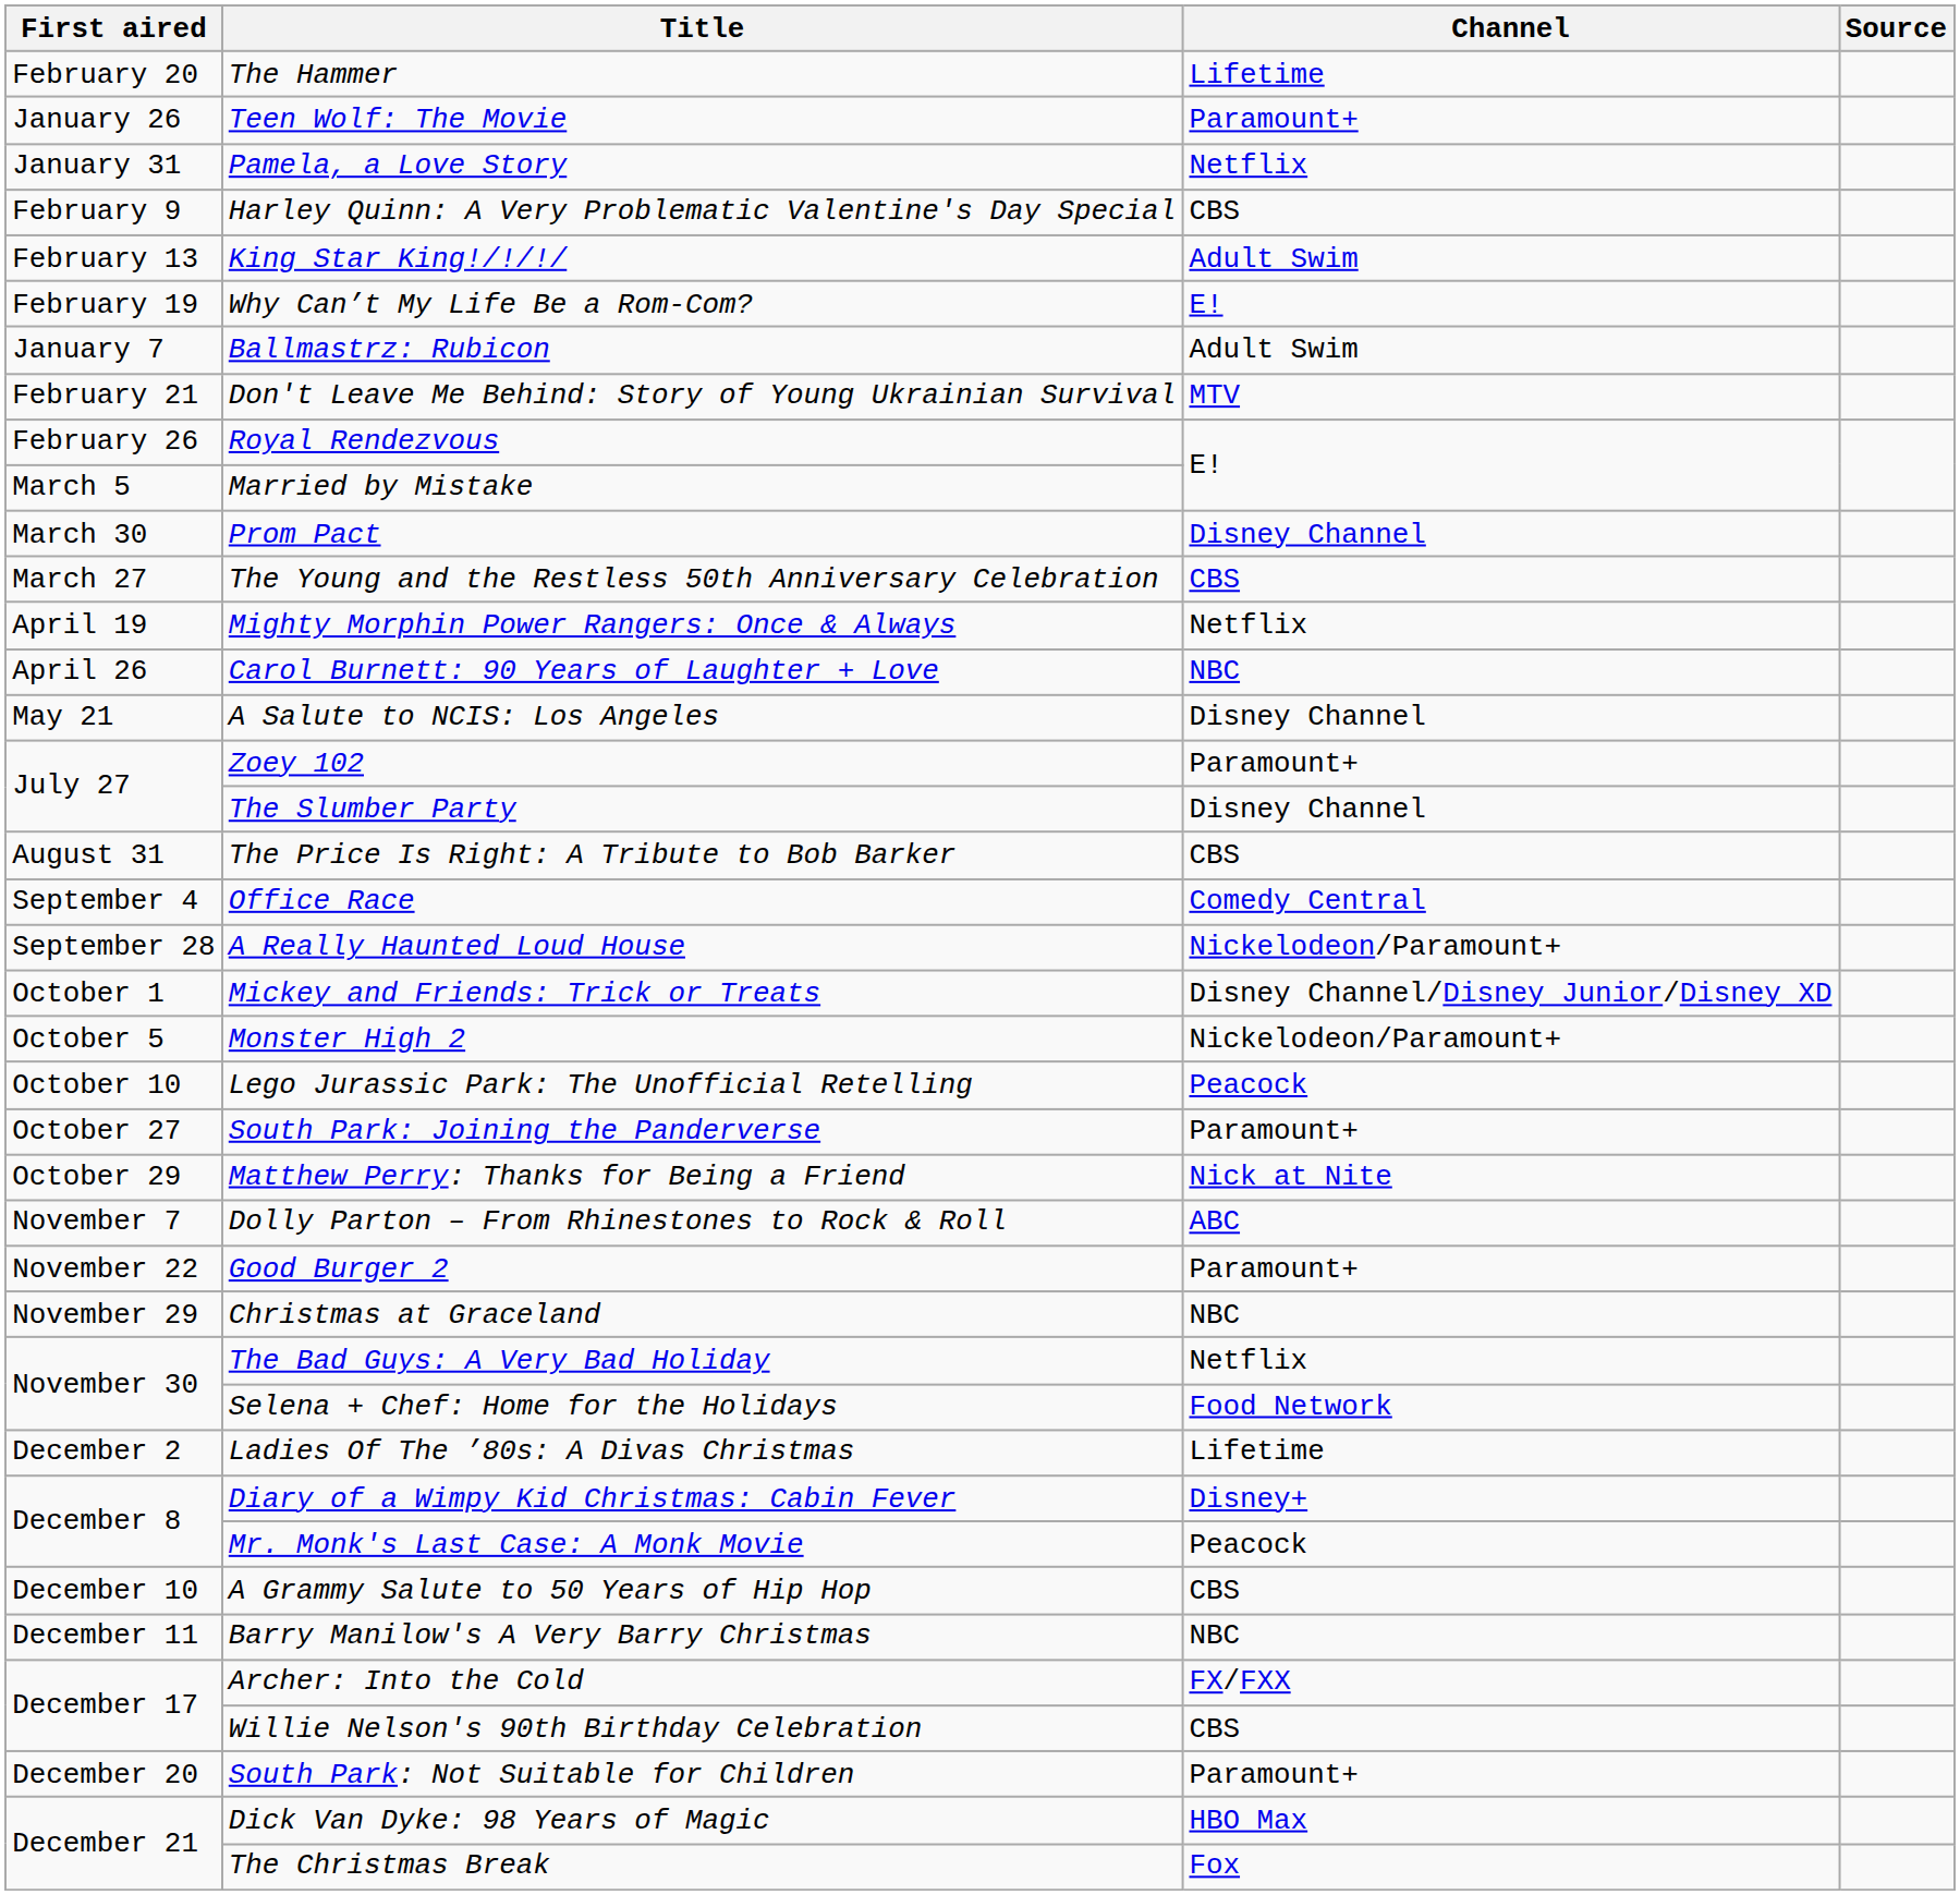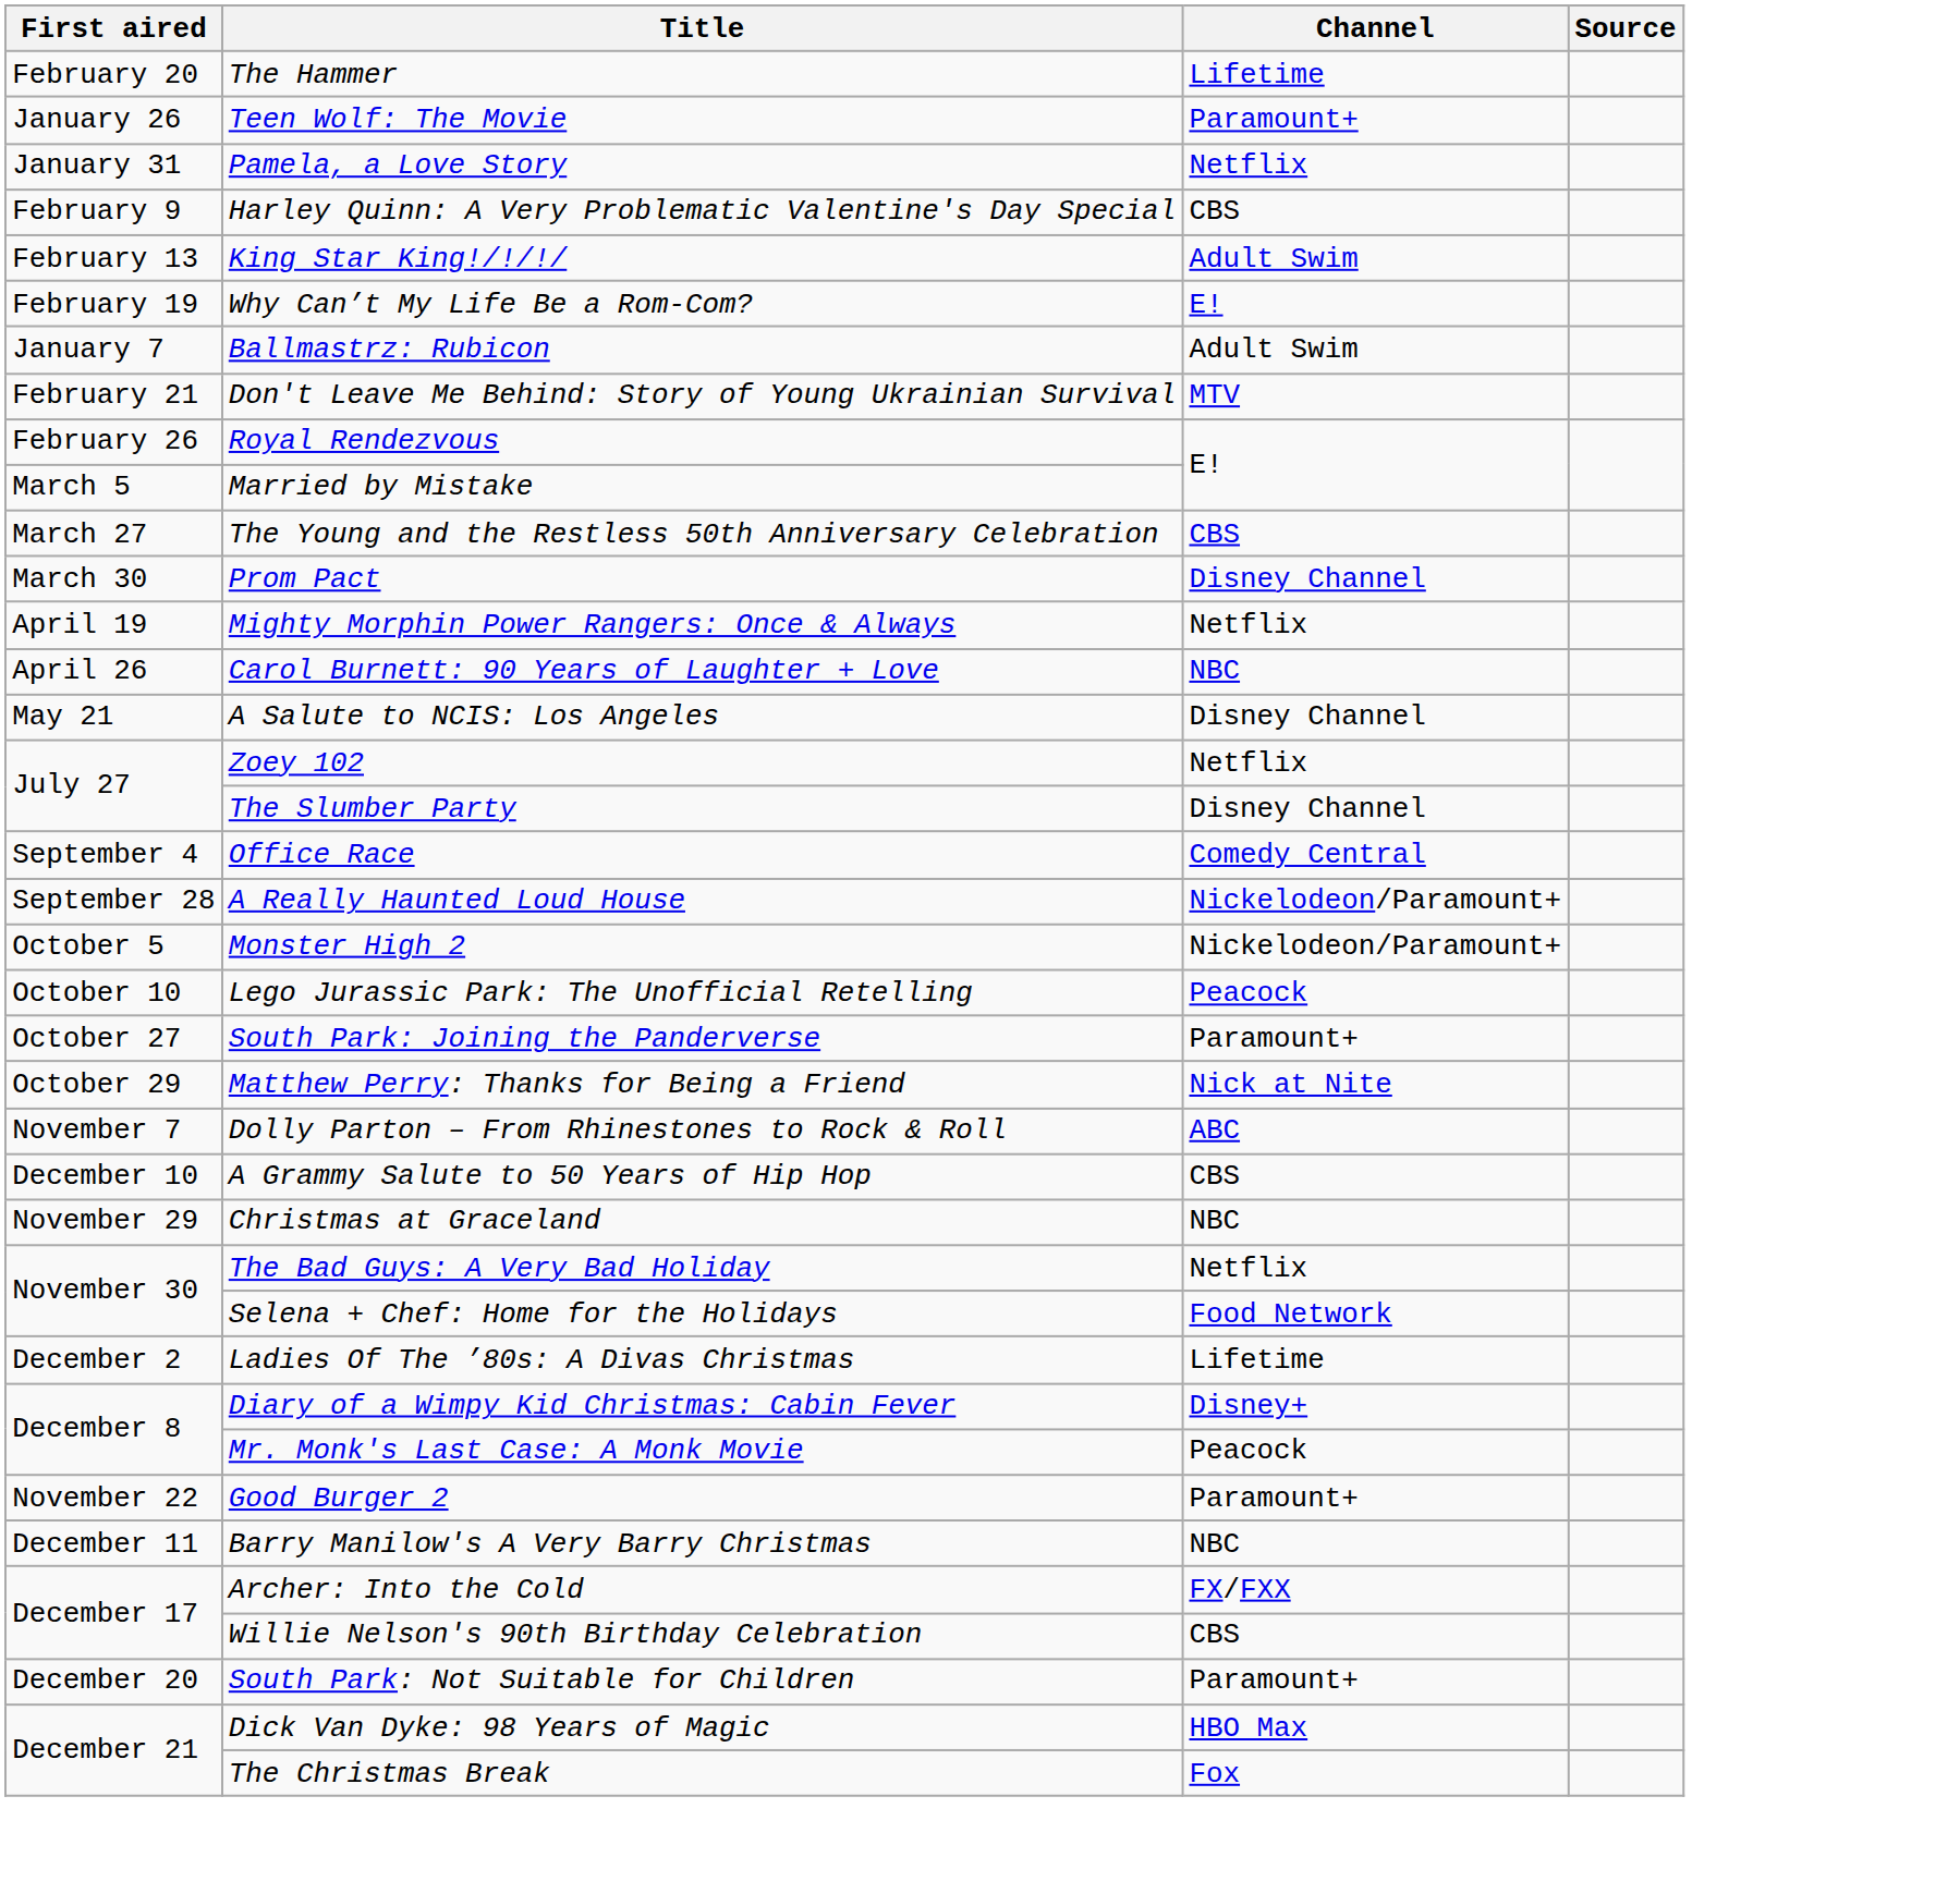 <table class="wikitable sortable">
 <tr>
 <th>First aired</th>
 <th>Title</th>
 <th>Channel</th>
 <th>Source</th>
 </tr>
 <tr>
 <td>February 20</td>
 <td><em>The Hammer</em></td>
 <td><a href='#'>Lifetime</a></td>
 <td></td>
 </tr>
 <tr>
 <td>January 26</td>
 <td><em><a href='#'>Teen Wolf: The Movie</a></em></td>
 <td><a href='#'>Paramount+</a></td>
 <td></td>
 </tr>
 <tr>
 <td>January 31</td>
 <td><em><a href='#'>Pamela, a Love Story</a></em></td>
 <td><a href='#'>Netflix</a></td>
 <td></td>
 </tr>
 <tr>
 <td>February 9</td>
 <td><em>Harley Quinn: A Very Problematic Valentine's Day Special</em></td>
 <td>CBS</td>
 <td></td>
 </tr>
 <tr>
 <td>February 13</td>
 <td><em><a href='#'>King Star King!/!/!/</a></em></td>
 <td><a href='#'>Adult Swim</a></td>
 <td></td>
 </tr>
 <tr>
 <td>February 19</td>
 <td><em>Why Can’t My Life Be a Rom-Com?</em></td>
 <td><a href='#'>E!</a></td>
 <td></td>
 </tr>
 <tr>
 <td>January 7</td>
 <td><em><a href='#'>Ballmastrz: Rubicon</a></em></td>
 <td>Adult Swim</td>
 <td></td>
 </tr>
 <tr>
 <td>February 21</td>
 <td><em>Don't Leave Me Behind: Story of Young Ukrainian Survival</em></td>
 <td><a href='#'>MTV</a></td>
 <td></td>
 </tr>
 <tr>
 <td>February 26</td>
 <td><em><a href='#'>Royal Rendezvous</a></em></td>
 <td rowspan=2>E!</td>
 <td rowspan=2></td>
 </tr>
 <tr>
 <td>March 5</td>
 <td><em>Married by Mistake</em></td>
 </tr>
 <tr>
+<td>March 27</td>
+<td><em>The Young and the Restless 50th Anniversary Celebration</em></td>
+<td><a href='#'>CBS</a></td>
+<td></td>
+</tr>
+<tr>
 <td>March 30</td>
 <td><em><a href='#'>Prom Pact</a></em></td>
 <td><a href='#'>Disney Channel</a></td>
-<td></td>
-</tr>
-<tr>
-<td>March 27</td>
-<td><em>The Young and the Restless 50th Anniversary Celebration</em></td>
-<td><a href='#'>CBS</a></td>
 <td></td>
 </tr>
 <tr>
 <td>April 19</td>
 <td><em><a href='#'>Mighty Morphin Power Rangers: Once & Always</a></em></td>
 <td>Netflix</td>
 <td></td>
 </tr>
 <tr>
 <td>April 26</td>
 <td><em><a href='#'>Carol Burnett: 90 Years of Laughter + Love</a></em></td>
 <td><a href='#'>NBC</a></td>
 <td></td>
 </tr>
 <tr>
 <td>May 21</td>
 <td><em>A Salute to NCIS: Los Angeles</em></td>
 <td>Disney Channel</td>
 <td></td>
 </tr>
 <tr>
 <td rowspan=2>July 27</td>
 <td><em><a href='#'>Zoey 102</a></em></td>
-<td>Paramount+</td>
+<td>Netflix</td>
 <td></td>
 </tr>
 <tr>
 <td><em><a href='#'>The Slumber Party</a></em></td>
 <td>Disney Channel</td>
-<td></td>
-</tr>
-<tr>
-<td>August 31</td>
-<td><em>The Price Is Right: A Tribute to Bob Barker</em></td>
-<td>CBS</td>
 <td></td>
 </tr>
 <tr>
 <td>September 4</td>
 <td><em><a href='#'>Office Race</a></em></td>
 <td><a href='#'>Comedy Central</a></td>
 <td></td>
 </tr>
 <tr>
 <td>September 28</td>
 <td><em><a href='#'>A Really Haunted Loud House</a></em></td>
 <td><a href='#'>Nickelodeon</a>/Paramount+</td>
-<td></td>
-</tr>
-<tr>
-<td>October 1</td>
-<td><em><a href='#'>Mickey and Friends: Trick or Treats</a></em></td>
-<td>Disney Channel/<a href='#'>Disney Junior</a>/<a href='#'>Disney XD</a></td>
 <td></td>
 </tr>
 <tr>
 <td>October 5</td>
 <td><em><a href='#'>Monster High 2</a></em></td>
 <td>Nickelodeon/Paramount+</td>
 <td></td>
 </tr>
 <tr>
 <td>October 10</td>
 <td><em>Lego Jurassic Park: The Unofficial Retelling</em></td>
 <td><a href='#'>Peacock</a></td>
 <td></td>
 </tr>
 <tr>
 <td>October 27</td>
 <td><em><a href='#'>South Park: Joining the Panderverse</a></em></td>
 <td>Paramount+</td>
 <td></td>
 </tr>
 <tr>
 <td>October 29</td>
 <td><em><a href='#'>Matthew Perry</a>: Thanks for Being a Friend</em></td>
 <td><a href='#'>Nick at Nite</a></td>
 <td></td>
 </tr>
 <tr>
 <td>November 7</td>
 <td><em>Dolly Parton – From Rhinestones to Rock & Roll</em></td>
 <td><a href='#'>ABC</a></td>
 <td></td>
 </tr>
 <tr>
-<td>November 22</td>
-<td><em><a href='#'>Good Burger 2</a></em></td>
-<td>Paramount+</td>
+<td>December 10</td>
+<td><em>A Grammy Salute to 50 Years of Hip Hop</em></td>
+<td>CBS</td>
 <td></td>
 </tr>
 <tr>
 <td>November 29</td>
 <td><em>Christmas at Graceland</em></td>
 <td>NBC</td>
 <td></td>
 </tr>
 <tr>
 <td rowspan=2>November 30</td>
 <td><em><a href='#'>The Bad Guys: A Very Bad Holiday</a></em></td>
 <td>Netflix</td>
 <td></td>
 </tr>
 <tr>
 <td><em>Selena + Chef: Home for the Holidays</em></td>
 <td><a href='#'>Food Network</a></td>
 <td></td>
 </tr>
 <tr>
 <td>December 2</td>
 <td><em>Ladies Of The ’80s: A Divas Christmas</em></td>
 <td>Lifetime</td>
 <td></td>
 </tr>
 <tr>
 <td rowspan=2>December 8</td>
 <td><em><a href='#'>Diary of a Wimpy Kid Christmas: Cabin Fever</a></em></td>
 <td><a href='#'>Disney+</a></td>
 <td></td>
 </tr>
 <tr>
 <td><em><a href='#'>Mr. Monk's Last Case: A Monk Movie</a></em></td>
 <td>Peacock</td>
 <td></td>
 </tr>
 <tr>
-<td>December 10</td>
-<td><em>A Grammy Salute to 50 Years of Hip Hop</em></td>
-<td>CBS</td>
+<td>November 22</td>
+<td><em><a href='#'>Good Burger 2</a></em></td>
+<td>Paramount+</td>
 <td></td>
 </tr>
 <tr>
 <td>December 11</td>
 <td><em>Barry Manilow's A Very Barry Christmas</em></td>
 <td>NBC</td>
 <td></td>
 </tr>
 <tr>
 <td rowspan=2>December 17</td>
 <td><em>Archer: Into the Cold</em></td>
 <td><a href='#'>FX</a>/<a href='#'>FXX</a></td>
 <td></td>
 </tr>
 <tr>
 <td><em>Willie Nelson's 90th Birthday Celebration</em></td>
 <td>CBS</td>
 <td></td>
 </tr>
 <tr>
 <td>December 20</td>
 <td><em><a href='#'>South Park</a>: Not Suitable for Children</em></td>
 <td>Paramount+</td>
 <td></td>
 </tr>
 <tr>
 <td rowspan=2>December 21</td>
 <td><em>Dick Van Dyke: 98 Years of Magic</em></td>
 <td><a href='#'>HBO Max</a></td>
 <td></td>
 </tr>
 <tr>
 <td><em>The Christmas Break</em></td>
 <td><a href='#'>Fox</a></td>
 <td></td>
 </tr>
 </table>
